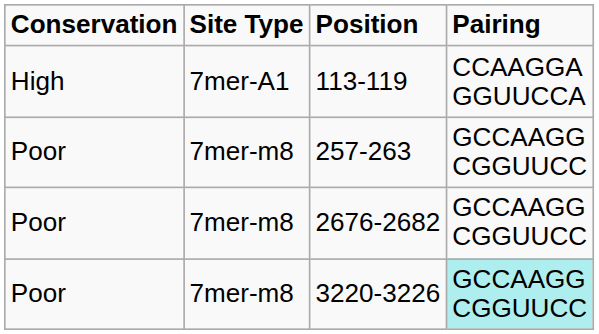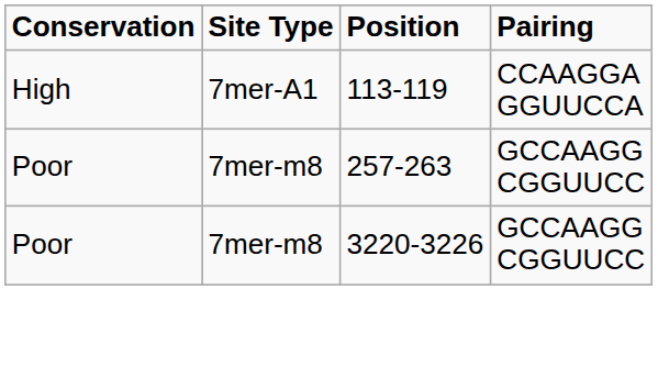 <table class="wikitable">
 <tr>
 <td><strong>Conservation</strong></td>
 <td><strong>Site Type</strong></td>
 <td><strong>Position</strong></td>
 <td><strong>Pairing</strong></td>
 </tr>
 <tr>
 <td>High</td>
 <td>7mer-A1</td>
 <td>113-119</td>
 <td>CCAAGGA<br>GGUUCCA</td>
 </tr>
 <tr>
 <td>Poor</td>
 <td>7mer-m8</td>
 <td>257-263</td>
 <td>GCCAAGG<br>CGGUUCC</td>
 </tr>
 <tr>
 <td>Poor</td>
 <td>7mer-m8</td>
-<td>2676-2682</td>
+<td>3220-3226</td>
 <td>GCCAAGG<br>CGGUUCC</td>
 </tr>
-<tr>
-<td>Poor</td>
-<td>7mer-m8</td>
-<td>3220-3226</td>
-<td style="background: paleturquoise;">GCCAAGG<br>CGGUUCC</td>
-</tr>
 </table>
